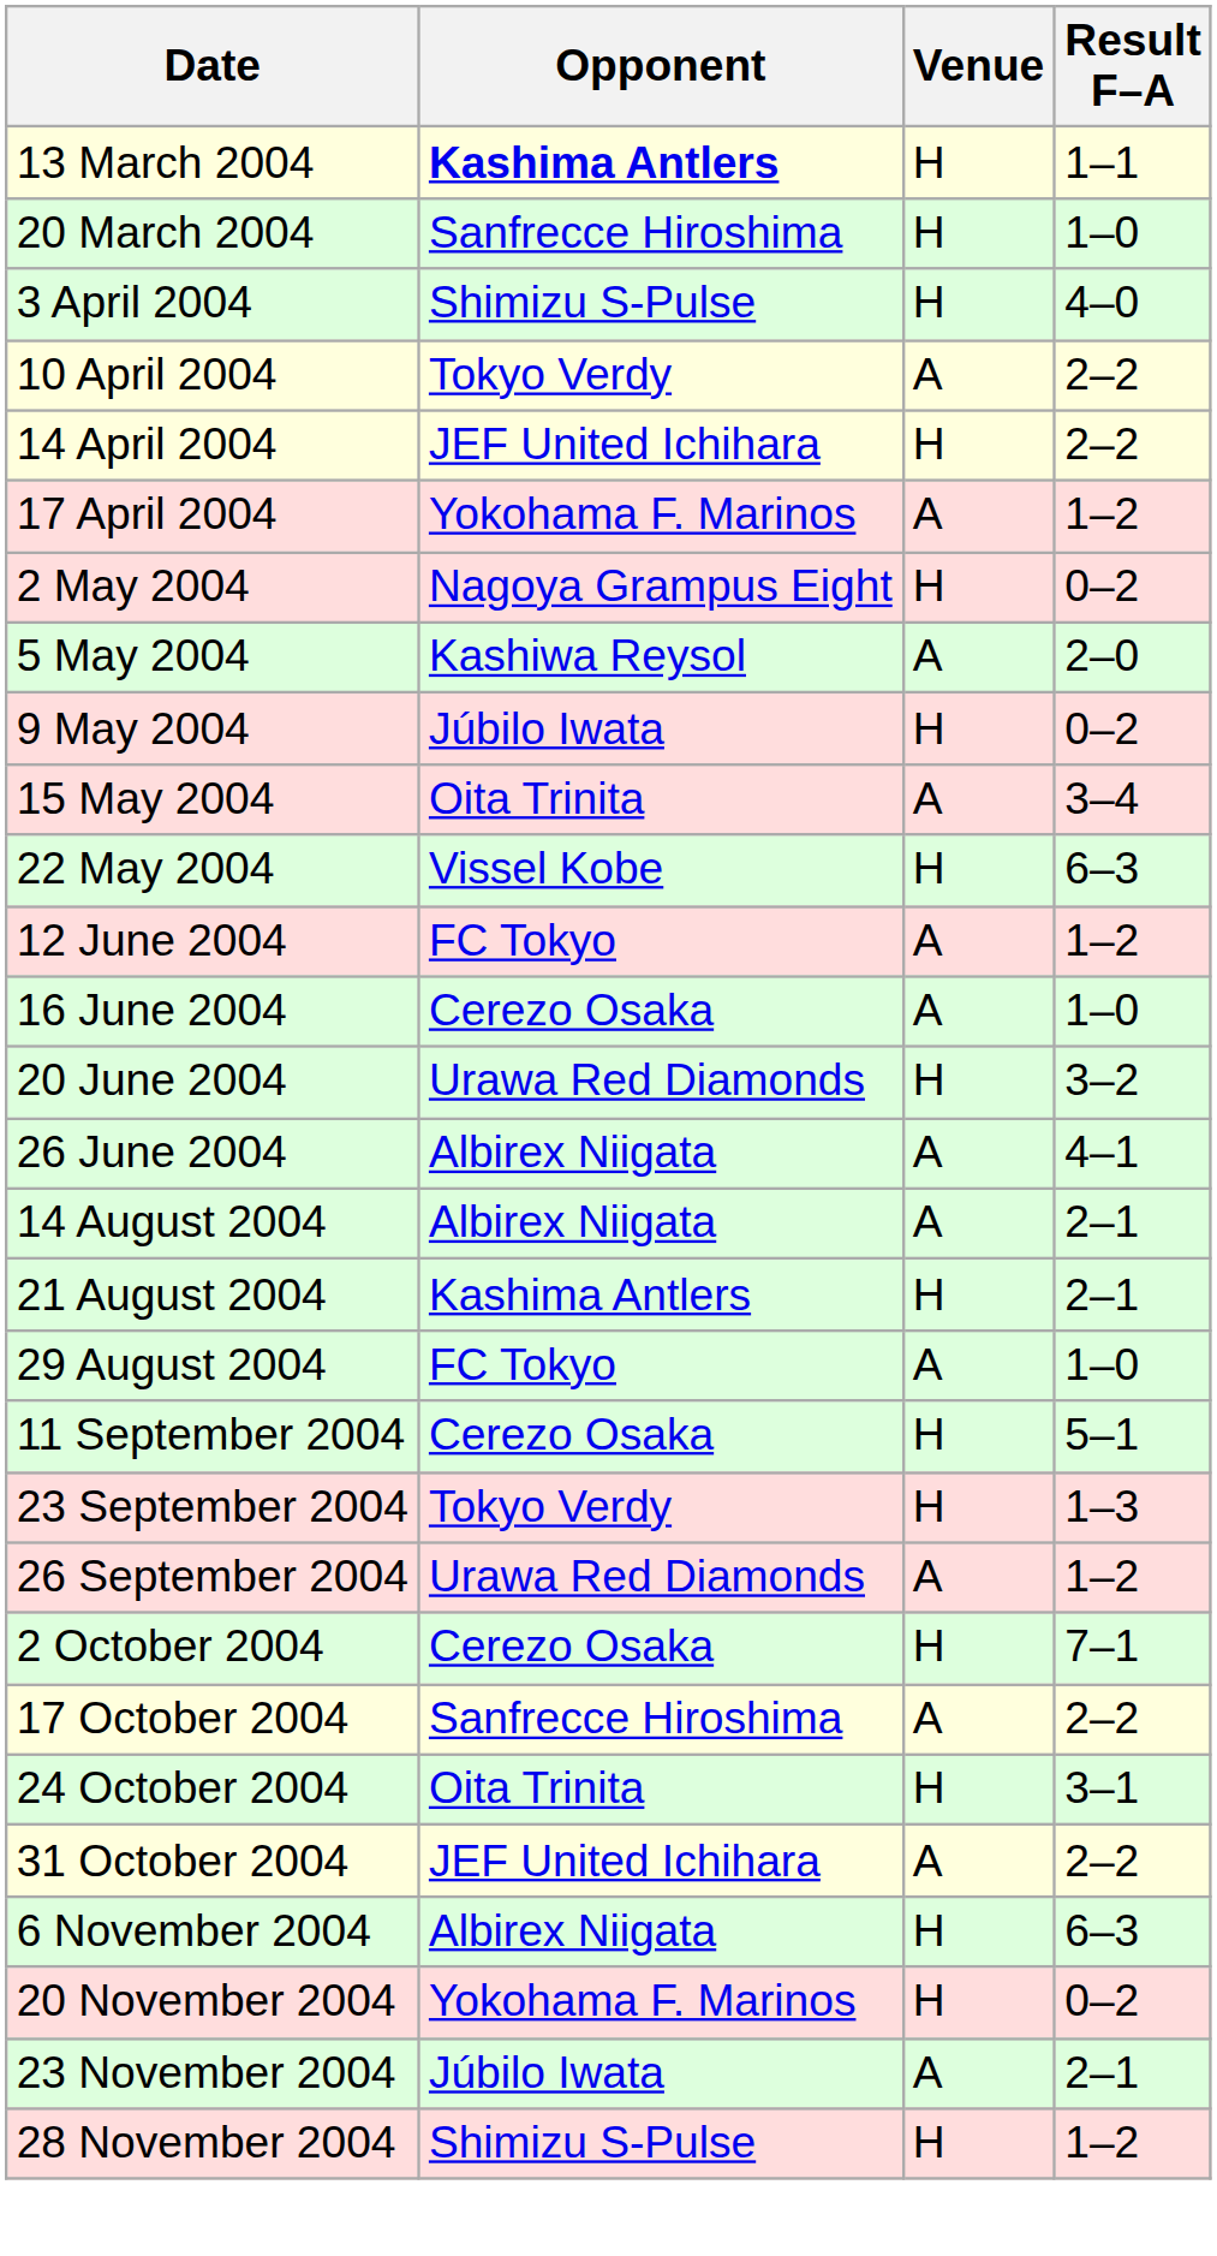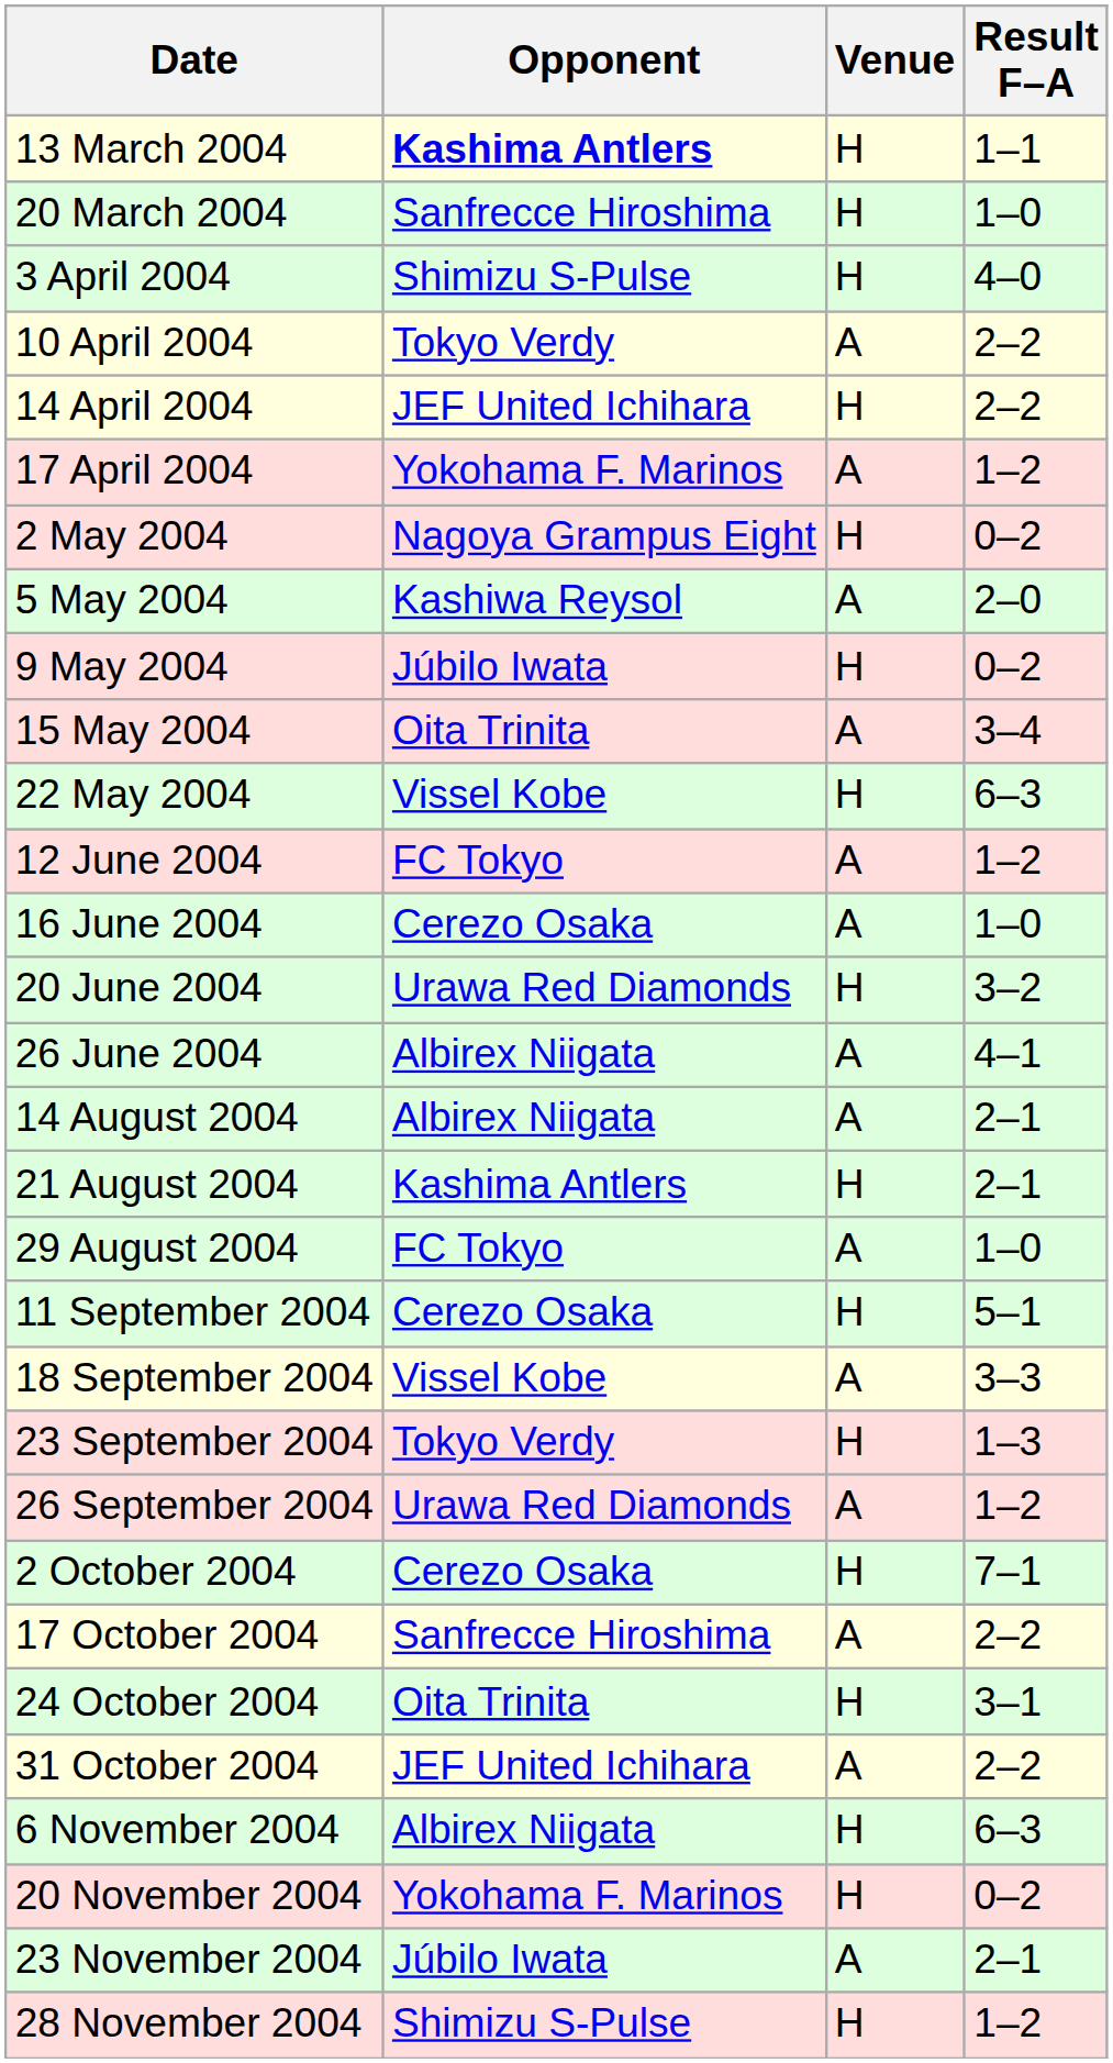 <table class="wikitable">
 <tr>
 <th>Date</th>
 <th>Opponent</th>
 <th>Venue</th>
 <th>Result<br>F–A</th>
 </tr>
 <tr bgcolor="#ffffdd">
 <td>13 March 2004</td>
 <td><strong><a href='#'>Kashima Antlers</a></strong></td>
 <td>H</td>
 <td>1–1</td>
 </tr>
 <tr bgcolor="#ddffdd">
 <td>20 March 2004</td>
 <td><a href='#'>Sanfrecce Hiroshima</a></td>
 <td>H</td>
 <td>1–0</td>
 </tr>
 <tr bgcolor="#ddffdd">
 <td>3 April 2004</td>
 <td><a href='#'>Shimizu S-Pulse</a></td>
 <td>H</td>
 <td>4–0</td>
 </tr>
 <tr bgcolor="#ffffdd">
 <td>10 April 2004</td>
 <td><a href='#'>Tokyo Verdy</a></td>
 <td>A</td>
 <td>2–2</td>
 </tr>
 <tr bgcolor="#ffffdd">
 <td>14 April 2004</td>
 <td><a href='#'>JEF United Ichihara</a></td>
 <td>H</td>
 <td>2–2</td>
 </tr>
 <tr bgcolor="#ffdddd">
 <td>17 April 2004</td>
 <td><a href='#'>Yokohama F. Marinos</a></td>
 <td>A</td>
 <td>1–2</td>
 </tr>
 <tr bgcolor="#ffdddd">
 <td>2 May 2004</td>
 <td><a href='#'>Nagoya Grampus Eight</a></td>
 <td>H</td>
 <td>0–2</td>
 </tr>
 <tr bgcolor="#ddffdd">
 <td>5 May 2004</td>
 <td><a href='#'>Kashiwa Reysol</a></td>
 <td>A</td>
 <td>2–0</td>
 </tr>
 <tr bgcolor="#ffdddd">
 <td>9 May 2004</td>
 <td><a href='#'>Júbilo Iwata</a></td>
 <td>H</td>
 <td>0–2</td>
 </tr>
 <tr bgcolor="#ffdddd">
 <td>15 May 2004</td>
 <td><a href='#'>Oita Trinita</a></td>
 <td>A</td>
 <td>3–4</td>
 </tr>
 <tr bgcolor="#ddffdd">
 <td>22 May 2004</td>
 <td><a href='#'>Vissel Kobe</a></td>
 <td>H</td>
 <td>6–3</td>
 </tr>
 <tr bgcolor="#ffdddd">
 <td>12 June 2004</td>
 <td><a href='#'>FC Tokyo</a></td>
 <td>A</td>
 <td>1–2</td>
 </tr>
 <tr bgcolor="#ddffdd">
 <td>16 June 2004</td>
 <td><a href='#'>Cerezo Osaka</a></td>
 <td>A</td>
 <td>1–0</td>
 </tr>
 <tr bgcolor="#ddffdd">
 <td>20 June 2004</td>
 <td><a href='#'>Urawa Red Diamonds</a></td>
 <td>H</td>
 <td>3–2</td>
 </tr>
 <tr bgcolor="#ddffdd">
 <td>26 June 2004</td>
 <td><a href='#'>Albirex Niigata</a></td>
 <td>A</td>
 <td>4–1</td>
 </tr>
 <tr bgcolor="#ddffdd">
 <td>14 August 2004</td>
 <td><a href='#'>Albirex Niigata</a></td>
 <td>A</td>
 <td>2–1</td>
 </tr>
 <tr bgcolor="#ddffdd">
 <td>21 August 2004</td>
 <td><a href='#'>Kashima Antlers</a></td>
 <td>H</td>
 <td>2–1</td>
 </tr>
 <tr bgcolor="#ddffdd">
 <td>29 August 2004</td>
 <td><a href='#'>FC Tokyo</a></td>
 <td>A</td>
 <td>1–0</td>
 </tr>
 <tr bgcolor="#ddffdd">
 <td>11 September 2004</td>
 <td><a href='#'>Cerezo Osaka</a></td>
 <td>H</td>
 <td>5–1</td>
 </tr>
+<tr bgcolor="#ffffdd">
+<td>18 September 2004</td>
+<td><a href='#'>Vissel Kobe</a></td>
+<td>A</td>
+<td>3–3</td>
+</tr>
 <tr bgcolor="#ffdddd">
 <td>23 September 2004</td>
 <td><a href='#'>Tokyo Verdy</a></td>
 <td>H</td>
 <td>1–3</td>
 </tr>
 <tr bgcolor="#ffdddd">
 <td>26 September 2004</td>
 <td><a href='#'>Urawa Red Diamonds</a></td>
 <td>A</td>
 <td>1–2</td>
 </tr>
 <tr bgcolor="#ddffdd">
 <td>2 October 2004</td>
 <td><a href='#'>Cerezo Osaka</a></td>
 <td>H</td>
 <td>7–1</td>
 </tr>
 <tr bgcolor="#ffffdd">
 <td>17 October 2004</td>
 <td><a href='#'>Sanfrecce Hiroshima</a></td>
 <td>A</td>
 <td>2–2</td>
 </tr>
 <tr bgcolor="#ddffdd">
 <td>24 October 2004</td>
 <td><a href='#'>Oita Trinita</a></td>
 <td>H</td>
 <td>3–1</td>
 </tr>
 <tr bgcolor="#ffffdd">
 <td>31 October 2004</td>
 <td><a href='#'>JEF United Ichihara</a></td>
 <td>A</td>
 <td>2–2</td>
 </tr>
 <tr bgcolor="#ddffdd">
 <td>6 November 2004</td>
 <td><a href='#'>Albirex Niigata</a></td>
 <td>H</td>
 <td>6–3</td>
 </tr>
 <tr bgcolor="#ffdddd">
 <td>20 November 2004</td>
 <td><a href='#'>Yokohama F. Marinos</a></td>
 <td>H</td>
 <td>0–2</td>
 </tr>
 <tr bgcolor="#ddffdd">
 <td>23 November 2004</td>
 <td><a href='#'>Júbilo Iwata</a></td>
 <td>A</td>
 <td>2–1</td>
 </tr>
 <tr bgcolor="#ffdddd">
 <td>28 November 2004</td>
 <td><a href='#'>Shimizu S-Pulse</a></td>
 <td>H</td>
 <td>1–2</td>
 </tr>
 </table>
